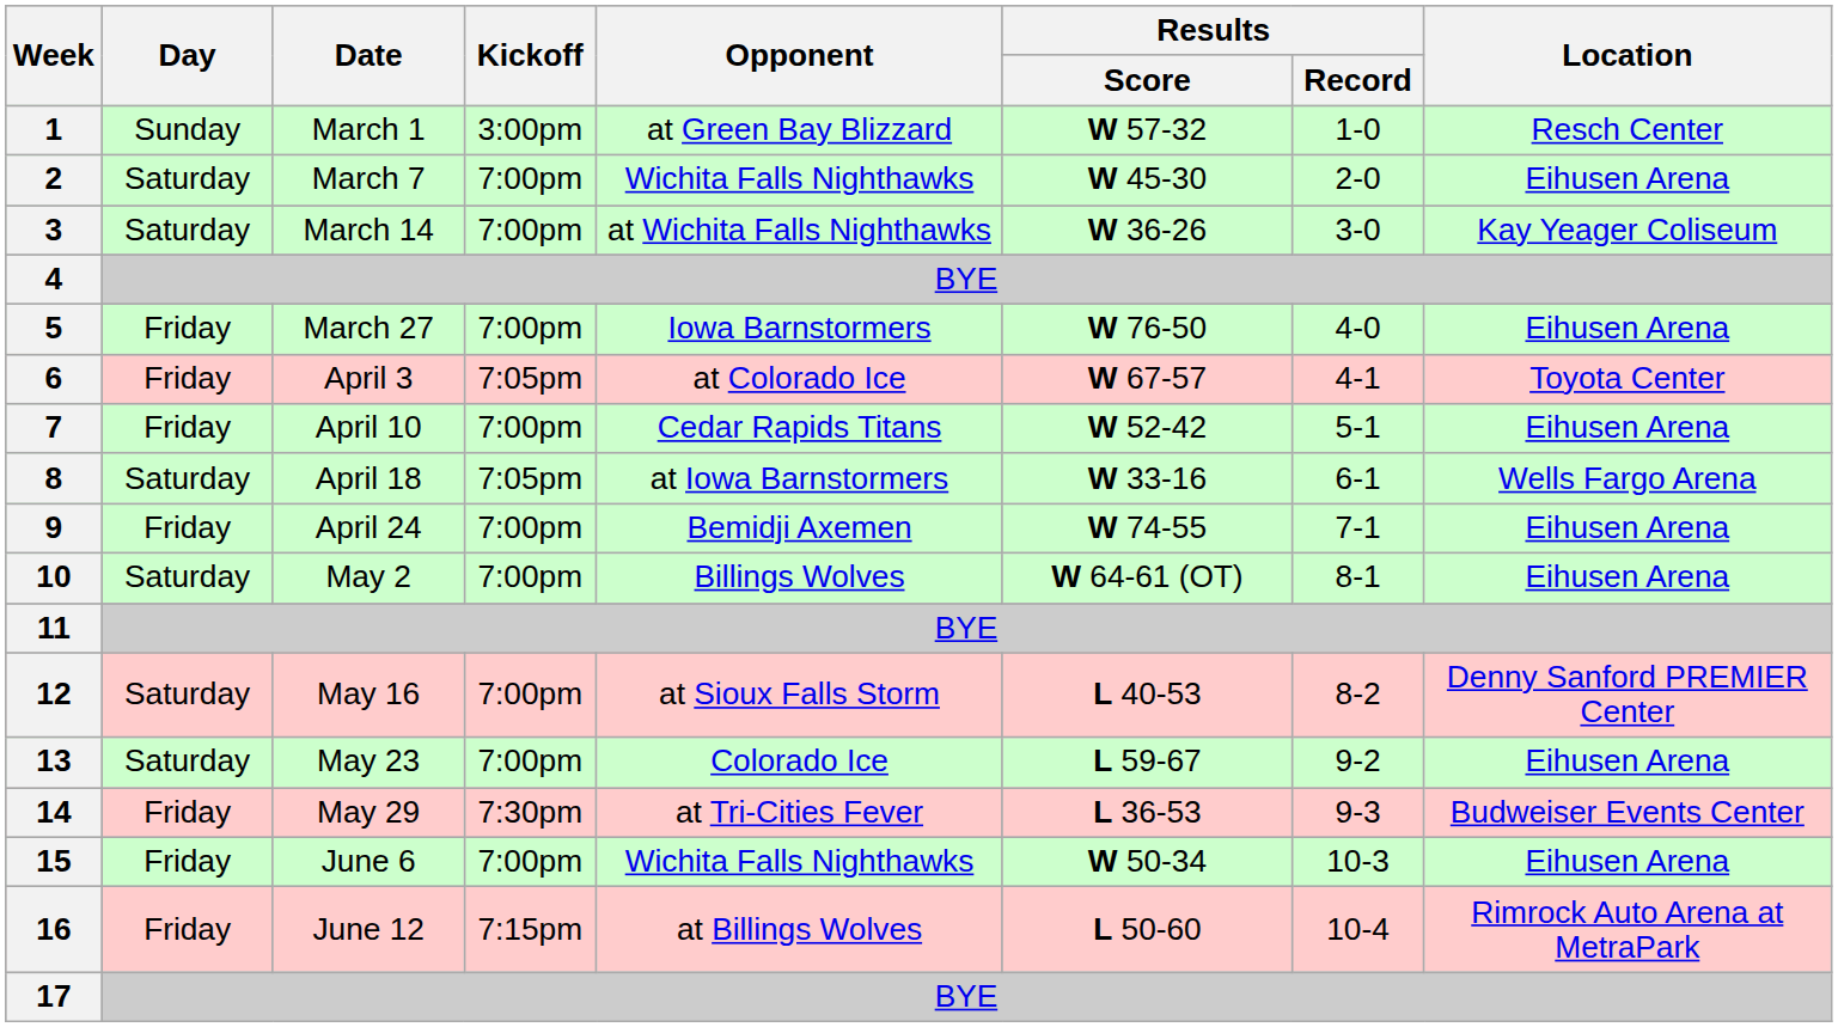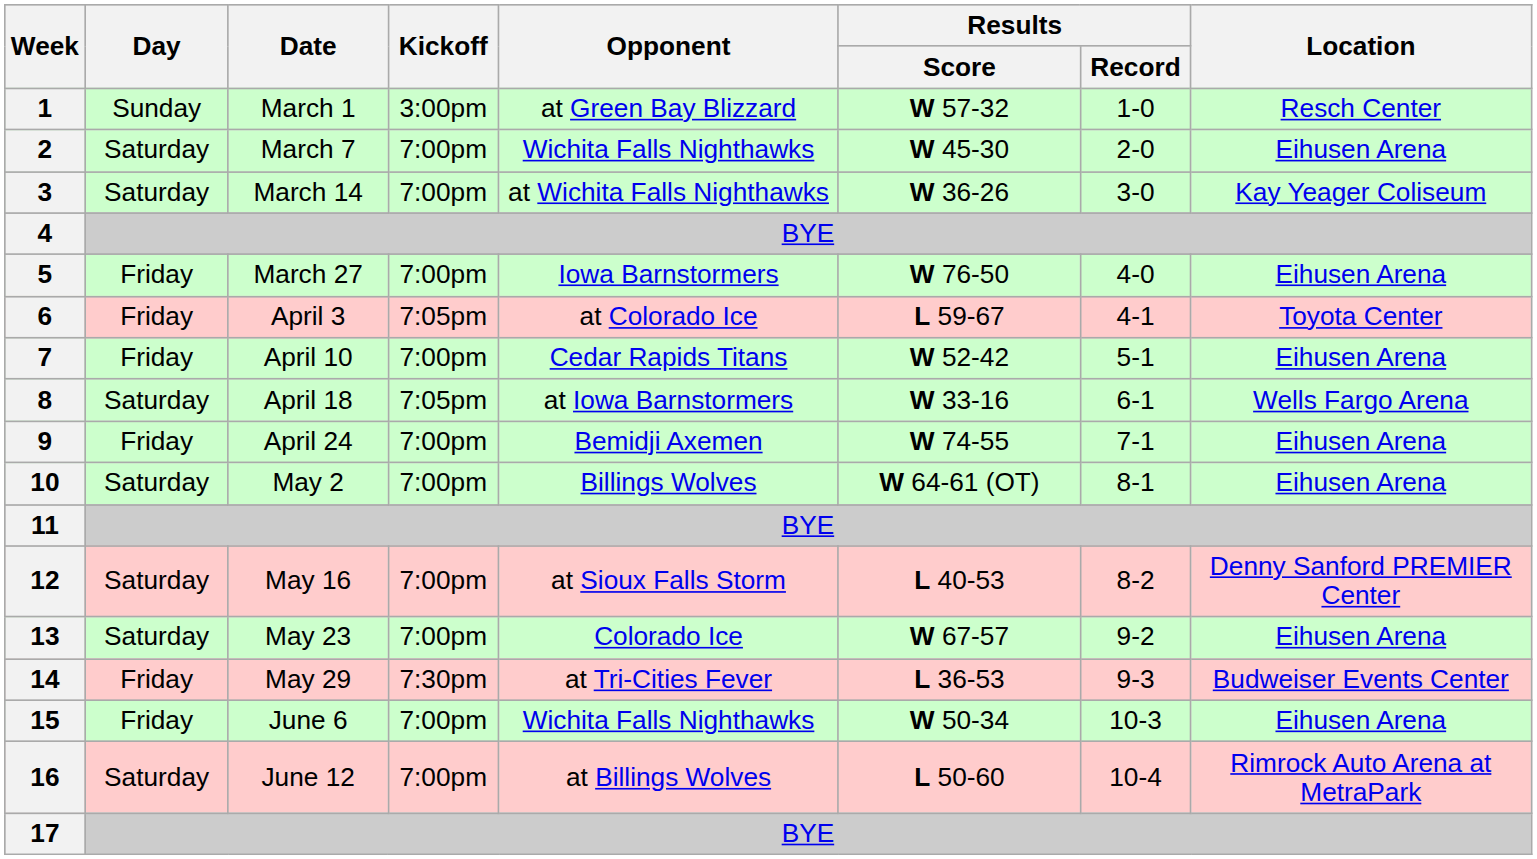 <table class="wikitable">
 <tr>
 <th rowspan="2" width="40">Week</th>
 <th rowspan="2" width="80">Day</th>
 <th rowspan="2" width="90">Date</th>
 <th rowspan="2" width="60">Kickoff</th>
 <th rowspan="2" width="200">Opponent</th>
 <th colspan="2" width="200">Results</th>
 <th rowspan="2" width="200">Location</th>
 </tr>
 <tr>
 <th width="140">Score</th>
 <th width="60">Record</th>
 </tr>
 <tr align="center" bgcolor="#CCFFCC">
 <th>1</th>
 <td>Sunday</td>
 <td>March 1</td>
 <td>3:00pm</td>
 <td>at <a href='#'>Green Bay Blizzard</a></td>
 <td><strong>W</strong> 57-32</td>
 <td>1-0</td>
 <td><a href='#'>Resch Center</a></td>
 </tr>
 <tr align="center" bgcolor="#CCFFCC">
 <th>2</th>
 <td>Saturday</td>
 <td>March 7</td>
 <td>7:00pm</td>
 <td><a href='#'>Wichita Falls Nighthawks</a></td>
 <td><strong>W</strong> 45-30</td>
 <td>2-0</td>
 <td><a href='#'>Eihusen Arena</a></td>
 </tr>
 <tr align="center" bgcolor="#CCFFCC">
 <th>3</th>
 <td>Saturday</td>
 <td>March 14</td>
 <td>7:00pm</td>
 <td>at <a href='#'>Wichita Falls Nighthawks</a></td>
 <td><strong>W</strong> 36-26</td>
 <td>3-0</td>
 <td><a href='#'>Kay Yeager Coliseum</a></td>
 </tr>
 <tr align="center" bgcolor="#CCCCCC">
 <th>4</th>
 <td colSpan=7><a href='#'>BYE</a></td>
 </tr>
 <tr align="center" bgcolor="#CCFFCC">
 <th>5</th>
 <td>Friday</td>
 <td>March 27</td>
 <td>7:00pm</td>
 <td><a href='#'>Iowa Barnstormers</a></td>
 <td><strong>W</strong> 76-50</td>
 <td>4-0</td>
 <td><a href='#'>Eihusen Arena</a></td>
 </tr>
 <tr align="center" bgcolor="#FFCCCC">
 <th>6</th>
 <td>Friday</td>
 <td>April 3</td>
 <td>7:05pm</td>
 <td>at <a href='#'>Colorado Ice</a></td>
-<td><strong>W</strong> 67-57</td>
+<td><strong>L</strong> 59-67</td>
 <td>4-1</td>
 <td><a href='#'>Toyota Center</a></td>
 </tr>
 <tr align="center" bgcolor="#CCFFCC">
 <th>7</th>
 <td>Friday</td>
 <td>April 10</td>
 <td>7:00pm</td>
 <td><a href='#'>Cedar Rapids Titans</a></td>
 <td><strong>W</strong> 52-42</td>
 <td>5-1</td>
 <td><a href='#'>Eihusen Arena</a></td>
 </tr>
 <tr align="center" bgcolor="#CCFFCC">
 <th>8</th>
 <td>Saturday</td>
 <td>April 18</td>
 <td>7:05pm</td>
 <td>at <a href='#'>Iowa Barnstormers</a></td>
 <td><strong>W</strong> 33-16</td>
 <td>6-1</td>
 <td><a href='#'>Wells Fargo Arena</a></td>
 </tr>
 <tr align="center" bgcolor="#CCFFCC">
 <th>9</th>
 <td>Friday</td>
 <td>April 24</td>
 <td>7:00pm</td>
 <td><a href='#'>Bemidji Axemen</a></td>
 <td><strong>W</strong> 74-55</td>
 <td>7-1</td>
 <td><a href='#'>Eihusen Arena</a></td>
 </tr>
 <tr align="center" bgcolor="#CCFFCC">
 <th>10</th>
 <td>Saturday</td>
 <td>May 2</td>
 <td>7:00pm</td>
 <td><a href='#'>Billings Wolves</a></td>
 <td><strong>W</strong> 64-61 (OT)</td>
 <td>8-1</td>
 <td><a href='#'>Eihusen Arena</a></td>
 </tr>
 <tr align="center" bgcolor="#CCCCCC">
 <th>11</th>
 <td colSpan=7><a href='#'>BYE</a></td>
 </tr>
 <tr align="center" bgcolor="#FFCCCC">
 <th>12</th>
 <td>Saturday</td>
 <td>May 16</td>
 <td>7:00pm</td>
 <td>at <a href='#'>Sioux Falls Storm</a></td>
 <td><strong>L</strong> 40-53</td>
 <td>8-2</td>
 <td><a href='#'>Denny Sanford PREMIER Center</a></td>
 </tr>
 <tr align="center" bgcolor="#CCFFCC">
 <th>13</th>
 <td>Saturday</td>
 <td>May 23</td>
 <td>7:00pm</td>
 <td><a href='#'>Colorado Ice</a></td>
-<td><strong>L</strong> 59-67</td>
+<td><strong>W</strong> 67-57</td>
 <td>9-2</td>
 <td><a href='#'>Eihusen Arena</a></td>
 </tr>
 <tr align="center" bgcolor="#FFCCCC">
 <th>14</th>
 <td>Friday</td>
 <td>May 29</td>
 <td>7:30pm</td>
 <td>at <a href='#'>Tri-Cities Fever</a></td>
 <td><strong>L</strong> 36-53</td>
 <td>9-3</td>
 <td><a href='#'>Budweiser Events Center</a></td>
 </tr>
 <tr align="center" bgcolor="#CCFFCC">
 <th>15</th>
 <td>Friday</td>
 <td>June 6</td>
 <td>7:00pm</td>
 <td><a href='#'>Wichita Falls Nighthawks</a></td>
 <td><strong>W</strong> 50-34</td>
 <td>10-3</td>
 <td><a href='#'>Eihusen Arena</a></td>
 </tr>
 <tr align="center" bgcolor="#FFCCCC">
 <th>16</th>
-<td>Friday</td>
+<td>Saturday</td>
 <td>June 12</td>
-<td>7:15pm</td>
+<td>7:00pm</td>
 <td>at <a href='#'>Billings Wolves</a></td>
 <td><strong>L</strong> 50-60</td>
 <td>10-4</td>
 <td><a href='#'>Rimrock Auto Arena at MetraPark</a></td>
 </tr>
 <tr align="center" bgcolor="#CCCCCC">
 <th>17</th>
 <td colSpan=7><a href='#'>BYE</a></td>
 </tr>
 </table>
